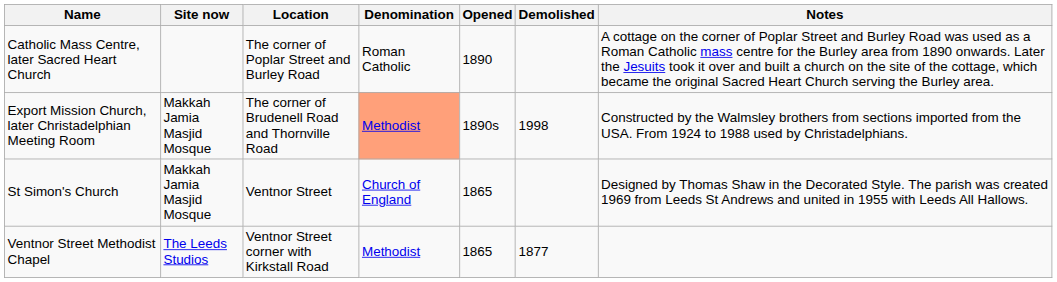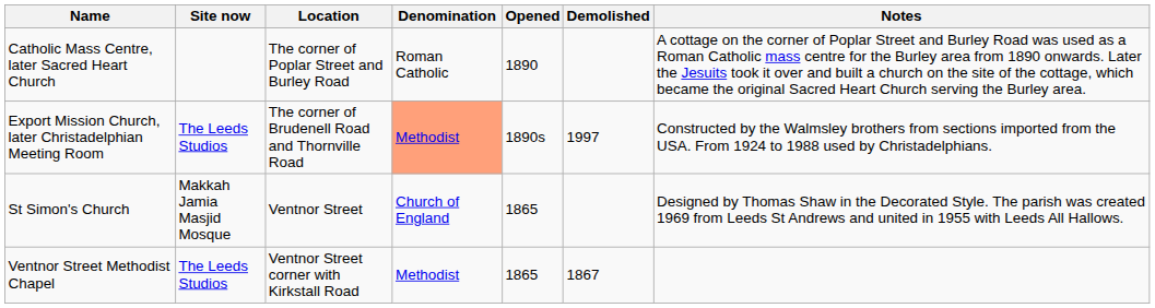 <table class="wikitable sortable">
 <tr>
 <th>Name</th>
 <th class="unsortable">Site now</th>
 <th>Location</th>
 <th>Denomination</th>
 <th>Opened</th>
 <th>Demolished</th>
 <th class="unsortable">Notes</th>
 </tr>
 <tr>
 <td>Catholic Mass Centre, later Sacred Heart Church</td>
 <td></td>
 <td>The corner of Poplar Street and Burley Road</td>
 <td>Roman Catholic</td>
 <td>1890</td>
 <td></td>
 <td>A cottage on the corner of Poplar Street and Burley Road was used as a Roman Catholic <a href='#'>mass</a> centre for the Burley area from 1890 onwards. Later the <a href='#'>Jesuits</a> took it over and built a church on the site of the cottage, which became the original Sacred Heart Church serving the Burley area.</td>
 </tr>
 <tr>
 <td>Export Mission Church, later Christadelphian Meeting Room</td>
-<td>Makkah Jamia Masjid Mosque</td>
+<td><a href='#'>The Leeds Studios</a></td>
 <td>The corner of Brudenell Road and Thornville Road</td>
 <td style="background: lightsalmon;"><a href='#'>Methodist</a></td>
 <td>1890s</td>
-<td>1998</td>
+<td>1997</td>
 <td>Constructed by the Walmsley brothers from sections imported from the USA. From 1924 to 1988 used by Christadelphians.</td>
 </tr>
 <tr>
 <td>St Simon's Church</td>
 <td>Makkah Jamia Masjid Mosque</td>
 <td>Ventnor Street</td>
 <td><a href='#'>Church of England</a></td>
 <td>1865</td>
 <td></td>
 <td>Designed by Thomas Shaw in the Decorated Style. The parish was created 1969 from Leeds St Andrews and united in 1955 with Leeds All Hallows.</td>
 </tr>
 <tr>
 <td>Ventnor Street Methodist Chapel</td>
 <td><a href='#'>The Leeds Studios</a></td>
 <td>Ventnor Street corner with Kirkstall Road</td>
 <td><a href='#'>Methodist</a></td>
 <td>1865</td>
-<td>1877</td>
+<td>1867</td>
 <td></td>
 </tr>
 </table>
